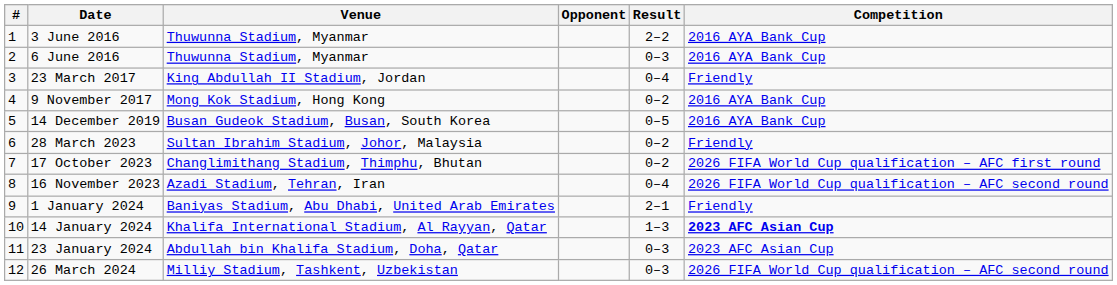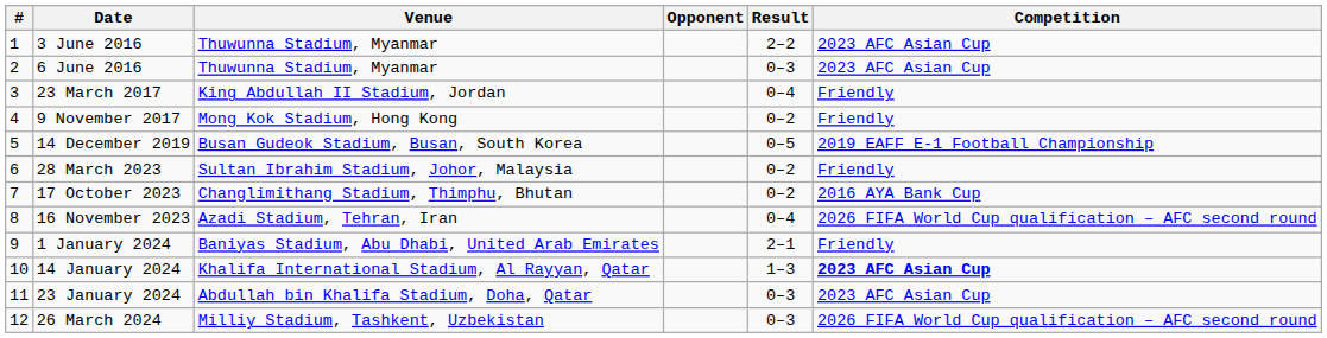 <table class="wikitable collapsible collapsed" style="font-size:85%; text-align: left;">
 <tr bgcolor="#CCCCCC" align="center">
 <th>#</th>
 <th>Date</th>
 <th>Venue</th>
 <th>Opponent</th>
 <th>Result</th>
 <th>Competition</th>
 </tr>
 <tr>
 <td>1</td>
 <td>3 June 2016</td>
 <td><a href='#'>Thuwunna Stadium</a>, Myanmar</td>
 <td></td>
 <td align=center>2–2</td>
-<td><a href='#'>2016 AYA Bank Cup</a></td>
+<td><a href='#'>2023 AFC Asian Cup</a></td>
 </tr>
 <tr>
 <td>2</td>
 <td>6 June 2016</td>
 <td><a href='#'>Thuwunna Stadium</a>, Myanmar</td>
 <td></td>
 <td align=center>0–3</td>
-<td><a href='#'>2016 AYA Bank Cup</a></td>
+<td><a href='#'>2023 AFC Asian Cup</a></td>
 </tr>
 <tr>
 <td>3</td>
 <td>23 March 2017</td>
 <td><a href='#'>King Abdullah II Stadium</a>, Jordan</td>
 <td></td>
 <td align=center>0–4</td>
 <td><a href='#'>Friendly</a></td>
 </tr>
 <tr>
 <td>4</td>
 <td>9 November 2017</td>
 <td><a href='#'>Mong Kok Stadium</a>, Hong Kong</td>
 <td></td>
 <td align=center>0–2</td>
-<td><a href='#'>2016 AYA Bank Cup</a></td>
+<td><a href='#'>Friendly</a></td>
 </tr>
 <tr>
 <td>5</td>
 <td>14 December 2019</td>
 <td><a href='#'>Busan Gudeok Stadium</a>, <a href='#'>Busan</a>, South Korea</td>
 <td></td>
 <td align=center>0–5</td>
-<td><a href='#'>2016 AYA Bank Cup</a></td>
+<td><a href='#'>2019 EAFF E-1 Football Championship</a></td>
 </tr>
 <tr>
 <td>6</td>
 <td>28 March 2023</td>
 <td><a href='#'>Sultan Ibrahim Stadium</a>, <a href='#'>Johor</a>, Malaysia</td>
 <td></td>
 <td align=center>0–2</td>
 <td><a href='#'>Friendly</a></td>
 </tr>
 <tr>
 <td>7</td>
 <td>17 October 2023</td>
 <td><a href='#'>Changlimithang Stadium</a>, <a href='#'>Thimphu</a>, Bhutan</td>
 <td></td>
 <td align=center>0–2</td>
-<td><a href='#'>2026 FIFA World Cup qualification – AFC first round</a></td>
+<td><a href='#'>2016 AYA Bank Cup</a></td>
 </tr>
 <tr>
 <td>8</td>
 <td>16 November 2023</td>
 <td><a href='#'>Azadi Stadium</a>, <a href='#'>Tehran</a>, Iran</td>
 <td></td>
 <td align=center>0–4</td>
 <td><a href='#'>2026 FIFA World Cup qualification – AFC second round</a></td>
 </tr>
 <tr>
 <td>9</td>
 <td>1 January 2024</td>
 <td><a href='#'>Baniyas Stadium</a>, <a href='#'>Abu Dhabi</a>, <a href='#'>United Arab Emirates</a></td>
 <td></td>
 <td align=center>2–1</td>
 <td><a href='#'>Friendly</a></td>
 </tr>
 <tr>
 <td>10</td>
 <td>14 January 2024</td>
 <td><a href='#'>Khalifa International Stadium</a>, <a href='#'>Al Rayyan</a>, <a href='#'>Qatar</a></td>
 <td></td>
 <td align="center">1–3</td>
 <td><strong><a href='#'>2023 AFC Asian Cup</a></strong></td>
 </tr>
 <tr>
 <td>11</td>
 <td>23 January 2024</td>
 <td><a href='#'>Abdullah bin Khalifa Stadium</a>, <a href='#'>Doha</a>, <a href='#'>Qatar</a></td>
 <td></td>
 <td align="center">0–3</td>
 <td><a href='#'>2023 AFC Asian Cup</a></td>
 </tr>
 <tr>
 <td>12</td>
 <td>26 March 2024</td>
 <td><a href='#'>Milliy Stadium</a>, <a href='#'>Tashkent</a>, <a href='#'>Uzbekistan</a></td>
 <td></td>
 <td align=center>0–3</td>
 <td><a href='#'>2026 FIFA World Cup qualification – AFC second round</a></td>
 </tr>
 </table>
